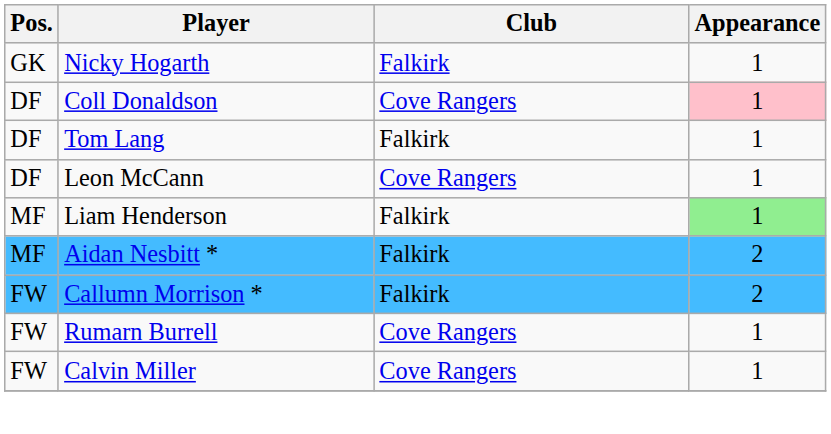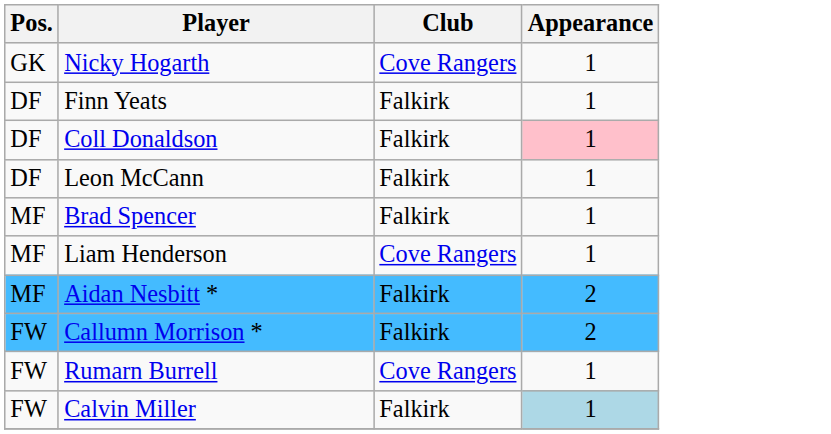 <table class="wikitable">
 <tr>
 <th>Pos.</th>
 <th>Player</th>
 <th>Club</th>
 <th>Appearance</th>
 </tr>
 <tr>
 <td>GK</td>
 <td style="width:200px;"><a href='#'>Nicky Hogarth</a></td>
-<td style="width:200px;"><a href='#'>Falkirk</a></td>
+<td><a href='#'>Cove Rangers</a></td>
+<td align="center">1</td>
+</tr>
+<tr>
+<td>DF</td>
+<td>Finn Yeats</td>
+<td>Falkirk</td>
 <td align="center">1</td>
 </tr>
 <tr>
 <td>DF</td>
 <td><a href='#'>Coll Donaldson</a></td>
-<td><a href='#'>Cove Rangers</a></td>
+<td>Falkirk</td>
 <td align="center" style="background: pink;">1</td>
 </tr>
 <tr>
 <td>DF</td>
-<td><a href='#'>Tom Lang</a></td>
+<td>Leon McCann</td>
 <td>Falkirk</td>
 <td align="center">1</td>
 </tr>
 <tr>
-<td>DF</td>
-<td>Leon McCann</td>
-<td><a href='#'>Cove Rangers</a></td>
+<td>MF</td>
+<td><a href='#'>Brad Spencer</a></td>
+<td>Falkirk</td>
 <td align="center">1</td>
 </tr>
 <tr>
 <td>MF</td>
 <td>Liam Henderson</td>
-<td>Falkirk</td>
-<td align="center" style="background: lightgreen;">1</td>
+<td><a href='#'>Cove Rangers</a></td>
+<td align="center">1</td>
 </tr>
 <tr style="background:#44bbff;">
 <td>MF</td>
 <td><a href='#'>Aidan Nesbitt</a> *</td>
 <td>Falkirk</td>
 <td align="center">2</td>
 </tr>
 <tr style="background:#44bbff;">
 <td>FW</td>
 <td><a href='#'>Callumn Morrison</a> *</td>
 <td>Falkirk</td>
 <td align="center">2</td>
 </tr>
 <tr>
 <td>FW</td>
 <td><a href='#'>Rumarn Burrell</a></td>
 <td><a href='#'>Cove Rangers</a></td>
 <td align="center">1</td>
 </tr>
 <tr>
 <td>FW</td>
 <td><a href='#'>Calvin Miller</a></td>
-<td><a href='#'>Cove Rangers</a></td>
-<td align="center">1</td>
+<td>Falkirk</td>
+<td align="center" style="background: lightblue;">1</td>
 </tr>
 <tr>
 </tr>
 </table>
